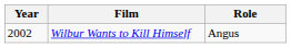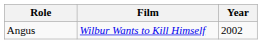 <table class="wikitable">
 <tr>
+<th width="100">Role</th>
+<th width="200">Film</th>
 <th width="50">Year</th>
-<th width="200">Film</th>
-<th width="100">Role</th>
 </tr>
 <tr>
+<td>Angus</td>
+<td><em><a href='#'>Wilbur Wants to Kill Himself</a></em></td>
 <td>2002</td>
-<td><em><a href='#'>Wilbur Wants to Kill Himself</a></em></td>
-<td>Angus</td>
 </tr>
 </table>
